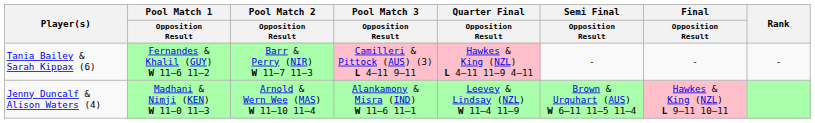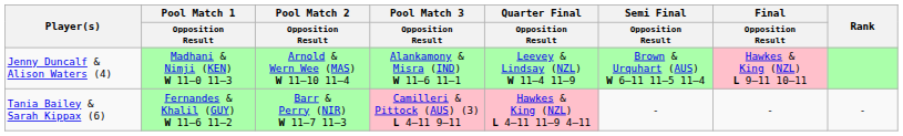 <table class=wikitable style="font-size:90%">
 <tr>
 <th rowspan="2" style="width:150px;">Player(s)</th>
 <th width=125>Pool Match 1</th>
 <th width=125>Pool Match 2</th>
 <th width=125>Pool Match 3</th>
 <th width=125>Quarter Final</th>
 <th width=125>Semi Final</th>
 <th width=125>Final</th>
 <th rowspan="2" style="width:75px;">Rank</th>
 </tr>
 <tr>
 <th style="line-height:1em"><small>Opposition<br>Result</small></th>
 <th style="line-height:1em"><small>Opposition<br>Result</small></th>
 <th style="line-height:1em"><small>Opposition<br>Result</small></th>
 <th style="line-height:1em"><small>Opposition<br>Result</small></th>
 <th style="line-height:1em"><small>Opposition<br>Result</small></th>
 <th style="line-height:1em"><small>Opposition<br>Result</small></th>
 </tr>
 <tr>
+<td><a href='#'>Jenny Duncalf</a> &<br><a href='#'>Alison Waters</a> (4)</td>
+<td style="text-align:center; background:#afa;"> <a href='#'>Madhani</a> &<br><a href='#'>Nimji</a> (<a href='#'>KEN</a>)<br><strong>W</strong> 11–0 11–3</td>
+<td style="text-align:center; background:#afa;"> <a href='#'>Arnold</a> &<br><a href='#'>Wern Wee</a> (<a href='#'>MAS</a>)<br><strong>W</strong> 11–10 11–4</td>
+<td style="text-align:center; background:#afa;"> <a href='#'>Alankamony</a> &<br><a href='#'>Misra</a> (<a href='#'>IND</a>)<br><strong>W</strong> 11–6 11–1</td>
+<td style="text-align:center; background:#afa;"> <a href='#'>Leevey</a> &<br><a href='#'>Lindsay</a> (<a href='#'>NZL</a>)<br><strong>W</strong> 11–4 11–9</td>
+<td style="text-align:center; background:#afa;"> <a href='#'>Brown</a> &<br><a href='#'>Urquhart</a> (<a href='#'>AUS</a>)<br><strong>W</strong> 6–11 11–5 11–4</td>
+<td style="text-align:center; background:pink;"> <a href='#'>Hawkes</a> &<br><a href='#'>King</a> (<a href='#'>NZL</a>)<br><strong>L</strong> 9–11 10–11</td>
+<td style="text-align:center; background:#afa;"></td>
+</tr>
+<tr>
 <td><a href='#'>Tania Bailey</a> &<br><a href='#'>Sarah Kippax</a> (6)</td>
 <td style="text-align:center; background:#afa;"> <a href='#'>Fernandes</a> &<br><a href='#'>Khalil</a> (<a href='#'>GUY</a>)<br><strong>W</strong> 11–6 11–2</td>
 <td style="text-align:center; background:#afa;"> <a href='#'>Barr</a> &<br><a href='#'>Perry</a> (<a href='#'>NIR</a>)<br><strong>W</strong> 11–7 11–3</td>
 <td style="text-align:center; background:pink;"> <a href='#'>Camilleri</a> &<br><a href='#'>Pittock</a> (<a href='#'>AUS</a>) (3)<br><strong>L</strong> 4–11 9–11</td>
 <td style="text-align:center; background:pink;"> <a href='#'>Hawkes</a> &<br><a href='#'>King</a> (<a href='#'>NZL</a>)<br><strong>L</strong> 4–11 11–9 4–11</td>
 <td style="text-align:center;">-</td>
 <td style="text-align:center;">-</td>
 <td style="text-align:center;">-</td>
 </tr>
-<tr>
-<td><a href='#'>Jenny Duncalf</a> &<br><a href='#'>Alison Waters</a> (4)</td>
-<td style="text-align:center; background:#afa;"> <a href='#'>Madhani</a> &<br><a href='#'>Nimji</a> (<a href='#'>KEN</a>)<br><strong>W</strong> 11–0 11–3</td>
-<td style="text-align:center; background:#afa;"> <a href='#'>Arnold</a> &<br><a href='#'>Wern Wee</a> (<a href='#'>MAS</a>)<br><strong>W</strong> 11–10 11–4</td>
-<td style="text-align:center; background:#afa;"> <a href='#'>Alankamony</a> &<br><a href='#'>Misra</a> (<a href='#'>IND</a>)<br><strong>W</strong> 11–6 11–1</td>
-<td style="text-align:center; background:#afa;"> <a href='#'>Leevey</a> &<br><a href='#'>Lindsay</a> (<a href='#'>NZL</a>)<br><strong>W</strong> 11–4 11–9</td>
-<td style="text-align:center; background:#afa;"> <a href='#'>Brown</a> &<br><a href='#'>Urquhart</a> (<a href='#'>AUS</a>)<br><strong>W</strong> 6–11 11–5 11–4</td>
-<td style="text-align:center; background:pink;"> <a href='#'>Hawkes</a> &<br><a href='#'>King</a> (<a href='#'>NZL</a>)<br><strong>L</strong> 9–11 10–11</td>
-<td style="text-align:center; background:#afa;"></td>
-</tr>
 </table>
